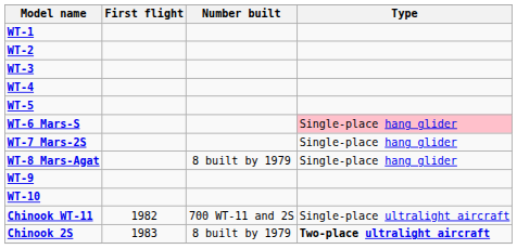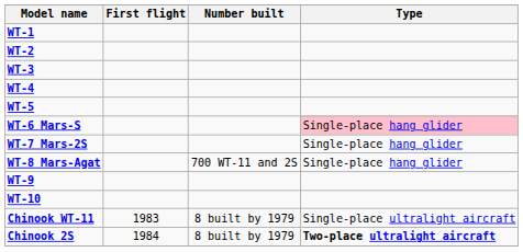 <table class="wikitable" align=center style="font-size:90%;">
 <tr>
 </tr>
 <tr bgcolor="#efefef">
 <th>Model name</th>
 <th>First flight</th>
 <th>Number built</th>
 <th>Type</th>
 </tr>
 <tr>
 <td align=left><strong><a href='#'>WT-1</a></strong></td>
 <td align=center></td>
 <td align=center></td>
 <td align=left></td>
 </tr>
 <tr>
 <td align=left><strong><a href='#'>WT-2</a></strong></td>
 <td align=center></td>
 <td align=center></td>
 <td align=left></td>
 </tr>
 <tr>
 <td align=left><strong><a href='#'>WT-3</a></strong></td>
 <td align=center></td>
 <td align=center></td>
 <td align=left></td>
 </tr>
 <tr>
 <td align=left><strong><a href='#'>WT-4</a></strong></td>
 <td align=center></td>
 <td align=center></td>
 <td align=left></td>
 </tr>
 <tr>
 <td align=left><strong><a href='#'>WT-5</a></strong></td>
 <td align=center></td>
 <td align=center></td>
 <td align=left></td>
 </tr>
 <tr>
 <td align=left><strong><a href='#'>WT-6 Mars-S</a></strong></td>
 <td align=center></td>
 <td align=center></td>
 <td align=left style="background: pink;">Single-place <a href='#'>hang glider</a></td>
 </tr>
 <tr>
 <td align=left><strong><a href='#'>WT-7 Mars-2S</a></strong></td>
 <td align=center></td>
 <td align=center></td>
 <td align=left>Single-place <a href='#'>hang glider</a></td>
 </tr>
 <tr>
 <td align=left><strong><a href='#'>WT-8 Mars-Agat</a></strong></td>
 <td align=center></td>
-<td align=center>8 built by 1979</td>
+<td align=center>700 WT-11 and 2S</td>
 <td align=left>Single-place <a href='#'>hang glider</a></td>
 </tr>
 <tr>
 <td align=left><strong><a href='#'>WT-9</a></strong></td>
 <td align=center></td>
 <td align=center></td>
 <td align=left></td>
 </tr>
 <tr>
 <td align=left><strong><a href='#'>WT-10</a></strong></td>
 <td align=center></td>
 <td align=center></td>
 <td align=left></td>
 </tr>
 <tr>
 <td align=left><strong><a href='#'>Chinook WT-11</a></strong></td>
-<td align=center>1982</td>
-<td align=center>700 WT-11 and 2S</td>
+<td align=center>1983</td>
+<td align=center>8 built by 1979</td>
 <td align=left>Single-place <a href='#'>ultralight aircraft</a></td>
 </tr>
 <tr>
 <td align=left><strong><a href='#'>Chinook 2S</a></strong></td>
-<td align=center>1983</td>
+<td align=center>1984</td>
 <td align=center>8 built by 1979</td>
 <td align=left><strong>Two-place <a href='#'>ultralight aircraft</a></strong></td>
 </tr>
 <tr>
 </tr>
 </table>
